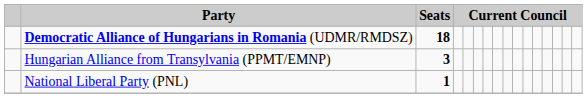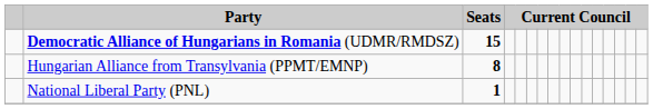 <table class="wikitable">
 <tr>
 <th style="background:#ccc">   </th>
 <th style="background:#ccc">Party</th>
 <th style="background:#ccc">Seats</th>
 <th style="background:#ccc" colspan="15">Current Council</th>
 </tr>
 <tr>
 <td>  </td>
 <td><strong><a href='#'>Democratic Alliance of Hungarians in Romania</a></strong> (UDMR/RMDSZ)</td>
-<td style="text-align: right"><strong>18</strong></td>
+<td style="text-align: right"><strong>15</strong></td>
 <td>  </td>
 <td>  </td>
 <td>  </td>
 <td>  </td>
 <td>  </td>
 <td>  </td>
 <td>  </td>
 <td>  </td>
 <td>  </td>
 <td>  </td>
 <td>  </td>
 <td>  </td>
 <td>  </td>
 </tr>
 <tr>
 <td>  </td>
 <td><a href='#'>Hungarian Alliance from Transylvania</a> (PPMT/EMNP)</td>
-<td style="text-align: right"><strong>3</strong></td>
+<td style="text-align: right"><strong>8</strong></td>
 <td>  </td>
 <td>  </td>
 <td>  </td>
 <td> </td>
 <td> </td>
 <td> </td>
 <td> </td>
 <td> </td>
 <td> </td>
 <td> </td>
 <td> </td>
 <td> </td>
 <td> </td>
 </tr>
 <tr>
 <td>  </td>
 <td><a href='#'>National Liberal Party</a> (PNL)</td>
 <td style="text-align: right"><strong>1</strong></td>
 <td>  </td>
 <td> </td>
 <td> </td>
 <td> </td>
 <td> </td>
 <td> </td>
 <td> </td>
 <td> </td>
 <td> </td>
 <td> </td>
 <td> </td>
 <td> </td>
 <td> </td>
 </tr>
 <tr>
 </tr>
 </table>
